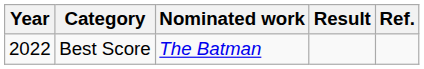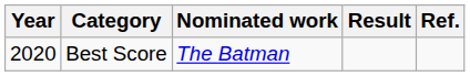 <table class="wikitable">
 <tr>
 <th>Year</th>
 <th>Category</th>
 <th>Nominated work</th>
 <th>Result</th>
 <th>Ref.</th>
 </tr>
 <tr>
-<td>2022</td>
+<td>2020</td>
 <td>Best Score</td>
 <td><em><a href='#'>The Batman</a></em></td>
 <td></td>
 <td align="center"></td>
 </tr>
 </table>
